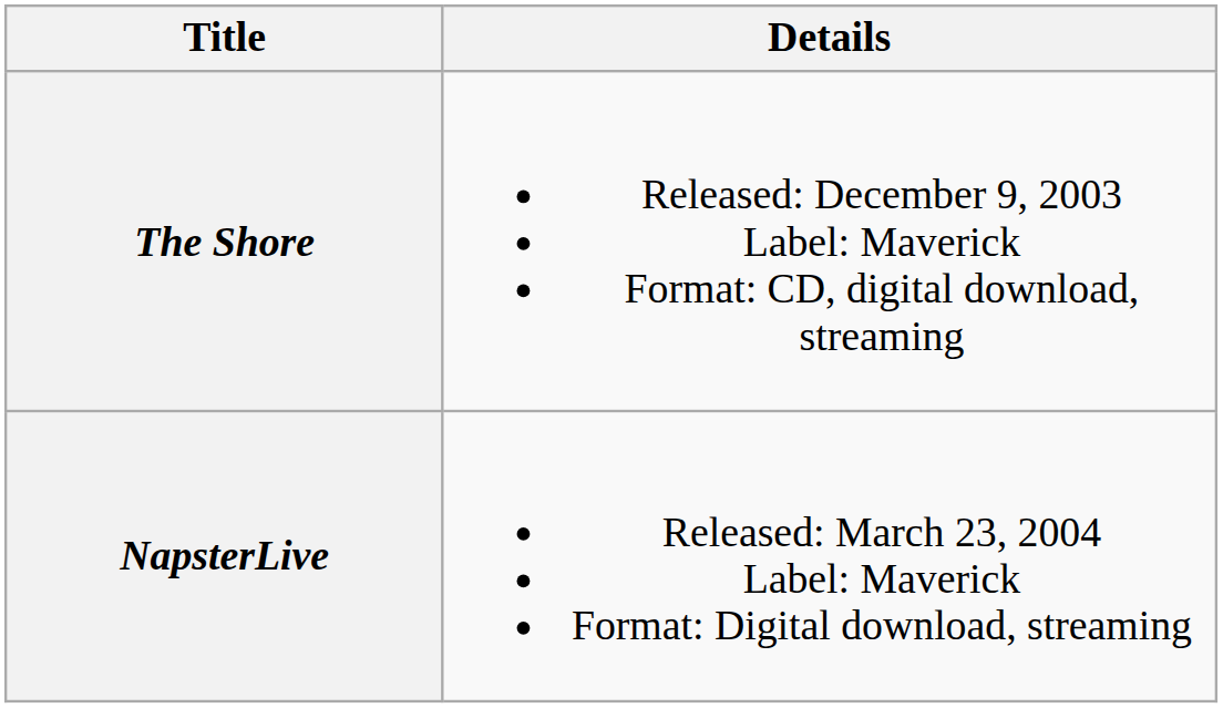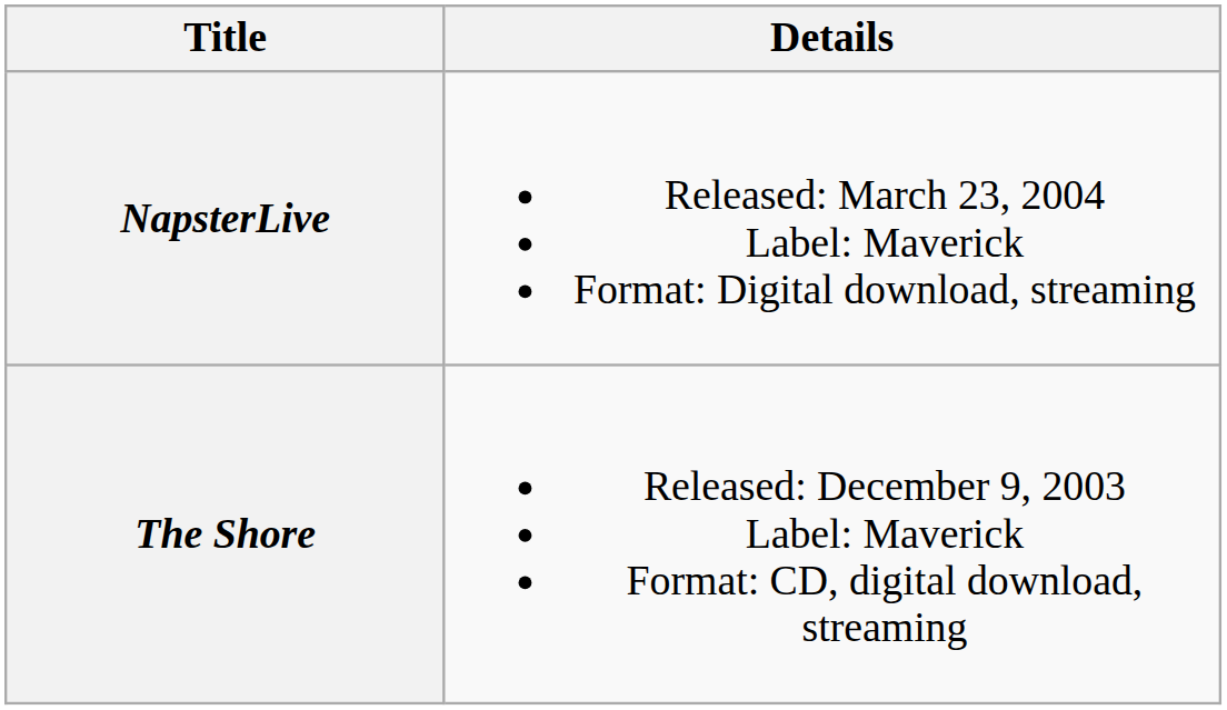 <table class="wikitable plainrowheaders" style="text-align:center;">
 <tr>
 <th scope="col" style="width:10em;">Title</th>
 <th scope="col" style="width:18em;">Details</th>
 </tr>
 <tr>
+<th scope="row"><em>NapsterLive</em></th>
+<td><br><ul><li>Released: March 23, 2004</li><li>Label: Maverick</li><li>Format: Digital download, streaming</li></ul></td>
+</tr>
+<tr>
 <th scope="row"><em>The Shore</em></th>
 <td><br><ul><li>Released: December 9, 2003</li><li>Label: Maverick</li><li>Format: CD, digital download, streaming</li></ul></td>
 </tr>
-<tr>
-<th scope="row"><em>NapsterLive</em></th>
-<td><br><ul><li>Released: March 23, 2004</li><li>Label: Maverick</li><li>Format: Digital download, streaming</li></ul></td>
-</tr>
 </table>
